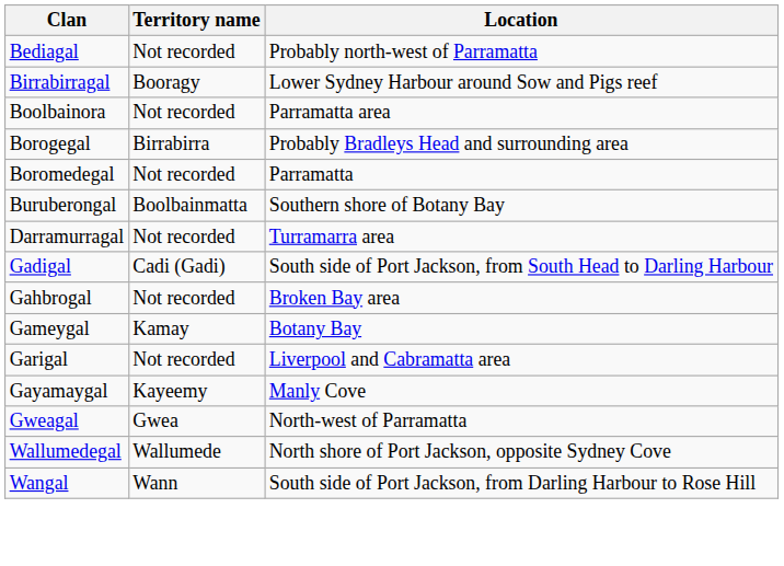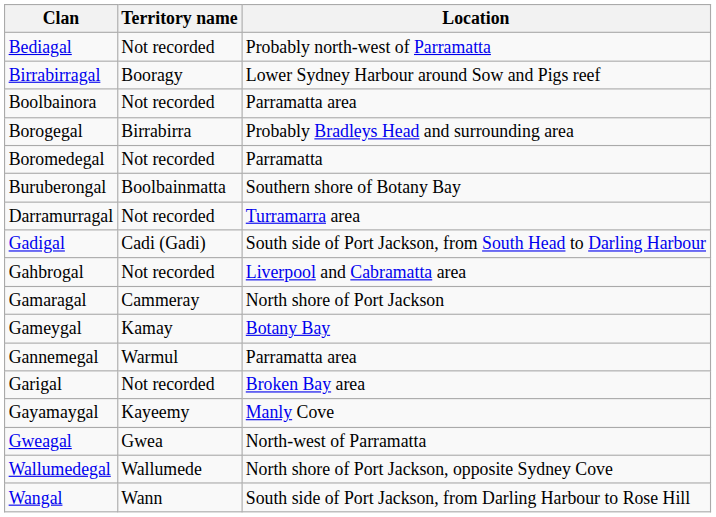 <table class="wikitable">
 <tr>
 <th>Clan</th>
 <th>Territory name</th>
 <th>Location</th>
 </tr>
 <tr>
 <td><a href='#'>Bediagal</a></td>
 <td>Not recorded</td>
 <td>Probably north-west of <a href='#'>Parramatta</a></td>
 </tr>
 <tr>
 <td><a href='#'>Birrabirragal</a></td>
 <td>Booragy</td>
 <td>Lower Sydney Harbour around Sow and Pigs reef</td>
 </tr>
 <tr>
 <td>Boolbainora</td>
 <td>Not recorded</td>
 <td>Parramatta area</td>
 </tr>
 <tr>
 <td>Borogegal</td>
 <td>Birrabirra</td>
 <td>Probably <a href='#'>Bradleys Head</a> and surrounding area</td>
 </tr>
 <tr>
 <td>Boromedegal</td>
 <td>Not recorded</td>
 <td>Parramatta</td>
 </tr>
 <tr>
 <td>Buruberongal</td>
 <td>Boolbainmatta</td>
 <td>Southern shore of Botany Bay</td>
 </tr>
 <tr>
 <td>Darramurragal</td>
 <td>Not recorded</td>
 <td><a href='#'>Turramarra</a> area</td>
 </tr>
 <tr>
 <td><a href='#'>Gadigal</a></td>
 <td>Cadi (Gadi)</td>
 <td>South side of Port Jackson, from <a href='#'>South Head</a> to <a href='#'>Darling Harbour</a></td>
 </tr>
 <tr>
 <td>Gahbrogal</td>
 <td>Not recorded</td>
-<td><a href='#'>Broken Bay</a> area</td>
+<td><a href='#'>Liverpool</a> and <a href='#'>Cabramatta</a> area</td>
+</tr>
+<tr>
+<td>Gamaragal</td>
+<td>Cammeray</td>
+<td>North shore of Port Jackson</td>
 </tr>
 <tr>
 <td>Gameygal</td>
 <td>Kamay</td>
 <td><a href='#'>Botany Bay</a></td>
 </tr>
 <tr>
+<td>Gannemegal</td>
+<td>Warmul</td>
+<td>Parramatta area</td>
+</tr>
+<tr>
 <td>Garigal</td>
 <td>Not recorded</td>
-<td><a href='#'>Liverpool</a> and <a href='#'>Cabramatta</a> area</td>
+<td><a href='#'>Broken Bay</a> area</td>
 </tr>
 <tr>
 <td>Gayamaygal</td>
 <td>Kayeemy</td>
 <td><a href='#'>Manly</a> Cove</td>
 </tr>
 <tr>
 <td><a href='#'>Gweagal</a></td>
 <td>Gwea</td>
 <td>North-west of Parramatta</td>
 </tr>
 <tr>
 <td><a href='#'>Wallumedegal</a></td>
 <td>Wallumede</td>
 <td>North shore of Port Jackson, opposite Sydney Cove</td>
 </tr>
 <tr>
 <td><a href='#'>Wangal</a></td>
 <td>Wann</td>
 <td>South side of Port Jackson, from Darling Harbour to Rose Hill</td>
 </tr>
 </table>
